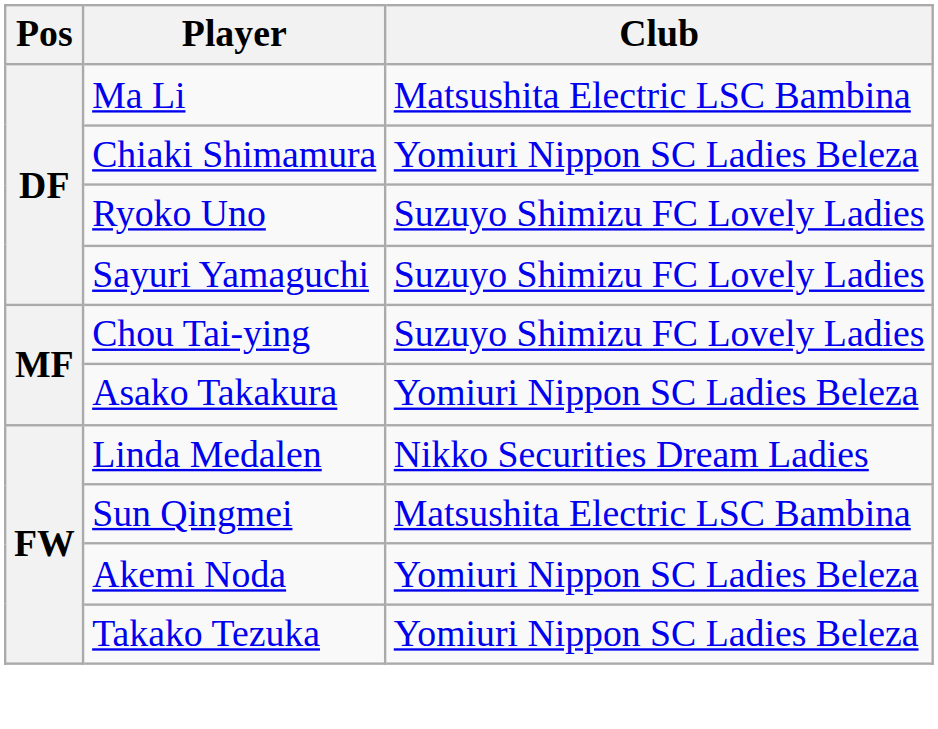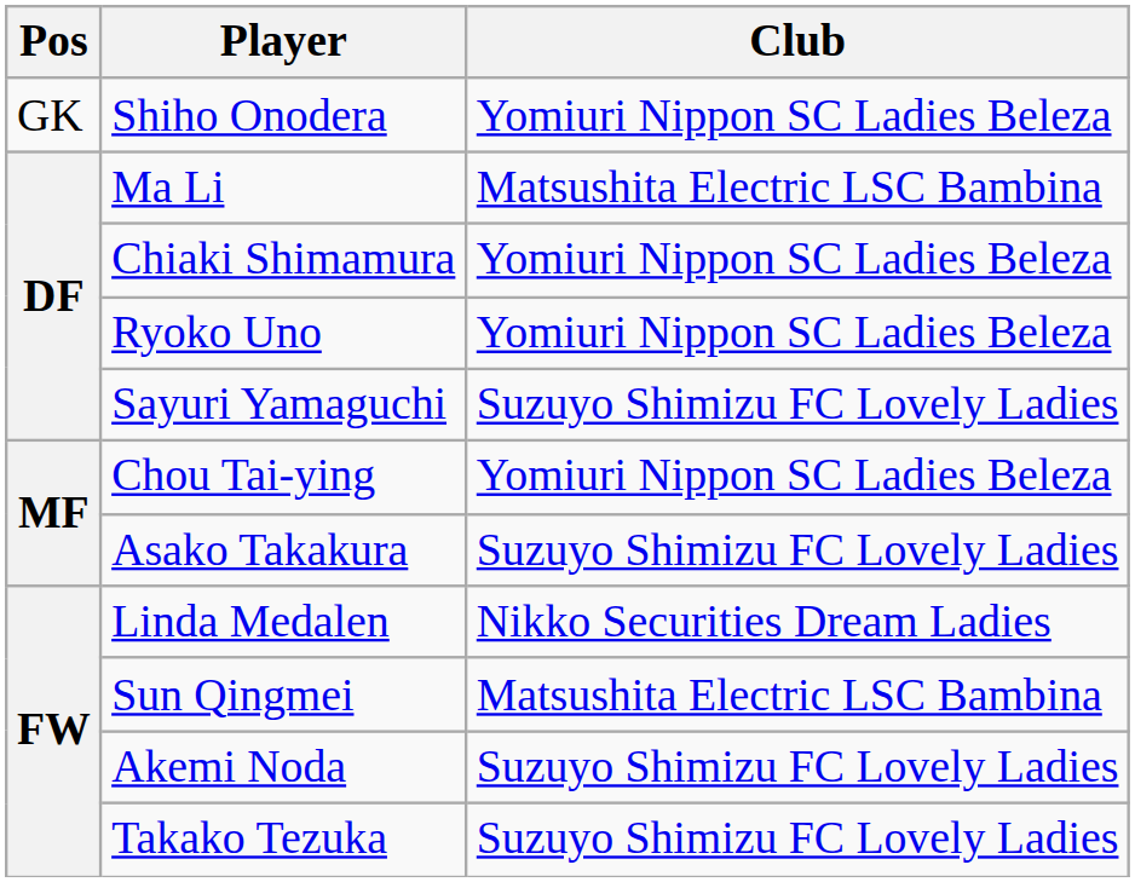 <table class="wikitable">
 <tr>
 <th>Pos</th>
 <th>Player</th>
 <th>Club</th>
+</tr>
+<tr>
+<td>GK</td>
+<td> <a href='#'>Shiho Onodera</a></td>
+<td><a href='#'>Yomiuri Nippon SC Ladies Beleza</a></td>
 </tr>
 <tr>
 <th rowspan=4>DF</th>
 <td> <a href='#'>Ma Li</a></td>
 <td><a href='#'>Matsushita Electric LSC Bambina</a></td>
 </tr>
 <tr>
 <td> <a href='#'>Chiaki Shimamura</a></td>
 <td><a href='#'>Yomiuri Nippon SC Ladies Beleza</a></td>
 </tr>
 <tr>
 <td> <a href='#'>Ryoko Uno</a></td>
-<td><a href='#'>Suzuyo Shimizu FC Lovely Ladies</a></td>
+<td><a href='#'>Yomiuri Nippon SC Ladies Beleza</a></td>
 </tr>
 <tr>
 <td> <a href='#'>Sayuri Yamaguchi</a></td>
 <td><a href='#'>Suzuyo Shimizu FC Lovely Ladies</a></td>
 </tr>
 <tr>
 <th rowspan=2>MF</th>
 <td> <a href='#'>Chou Tai-ying</a></td>
-<td><a href='#'>Suzuyo Shimizu FC Lovely Ladies</a></td>
+<td><a href='#'>Yomiuri Nippon SC Ladies Beleza</a></td>
 </tr>
 <tr>
 <td> <a href='#'>Asako Takakura</a></td>
-<td><a href='#'>Yomiuri Nippon SC Ladies Beleza</a></td>
+<td><a href='#'>Suzuyo Shimizu FC Lovely Ladies</a></td>
 </tr>
 <tr>
 <th rowspan=4>FW</th>
 <td> <a href='#'>Linda Medalen</a></td>
 <td><a href='#'>Nikko Securities Dream Ladies</a></td>
 </tr>
 <tr>
 <td> <a href='#'>Sun Qingmei</a></td>
 <td><a href='#'>Matsushita Electric LSC Bambina</a></td>
 </tr>
 <tr>
 <td> <a href='#'>Akemi Noda</a></td>
-<td><a href='#'>Yomiuri Nippon SC Ladies Beleza</a></td>
+<td><a href='#'>Suzuyo Shimizu FC Lovely Ladies</a></td>
 </tr>
 <tr>
 <td> <a href='#'>Takako Tezuka</a></td>
-<td><a href='#'>Yomiuri Nippon SC Ladies Beleza</a></td>
+<td><a href='#'>Suzuyo Shimizu FC Lovely Ladies</a></td>
 </tr>
 </table>
